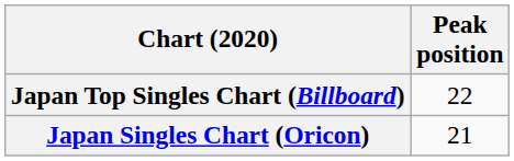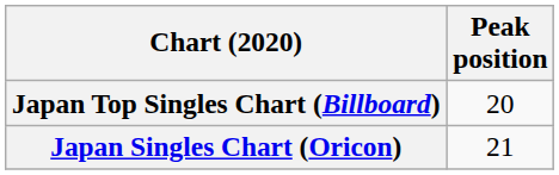 <table class="wikitable sortable plainrowheaders" style="text-align:center">
 <tr>
 <th scope="col">Chart (2020)</th>
 <th scope="col">Peak<br>position</th>
 </tr>
 <tr>
 <th scope="row">Japan Top Singles Chart (<em><a href='#'>Billboard</a></em>)</th>
-<td>22</td>
+<td>20</td>
 </tr>
 <tr>
 <th scope="row"><a href='#'>Japan Singles Chart</a> (<a href='#'>Oricon</a>)</th>
 <td>21</td>
 </tr>
 </table>
